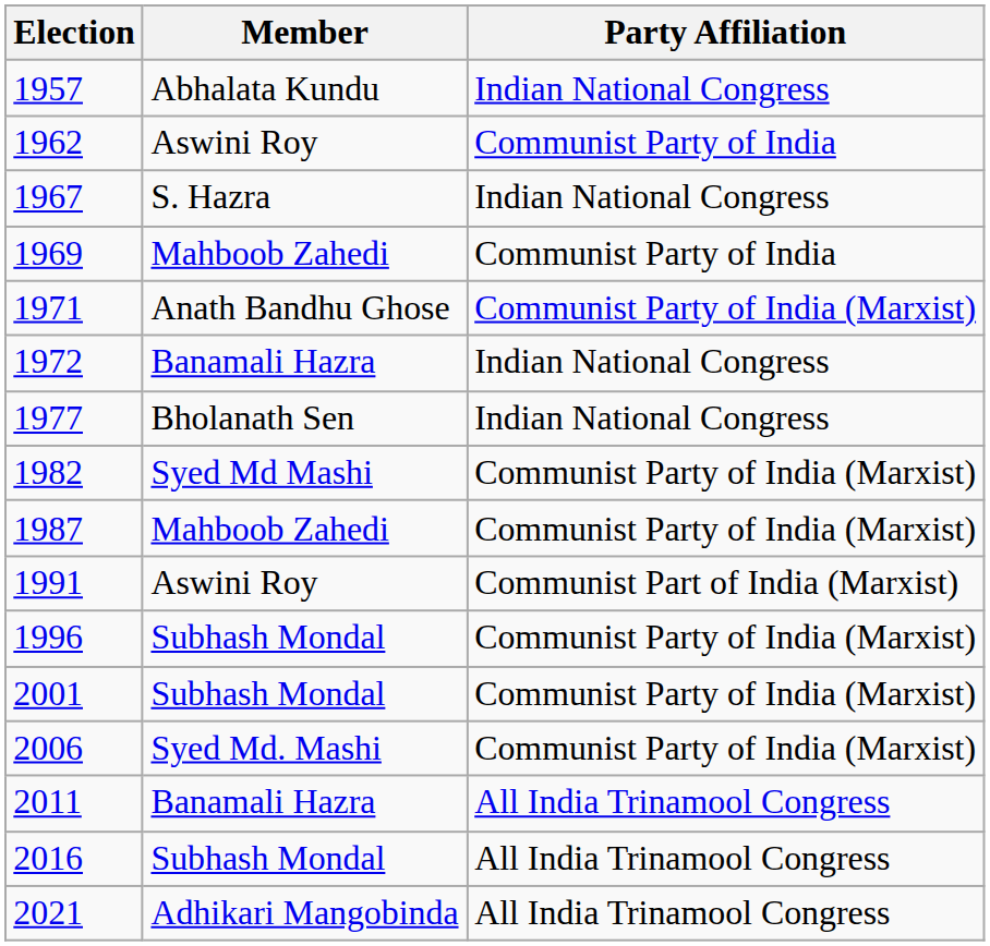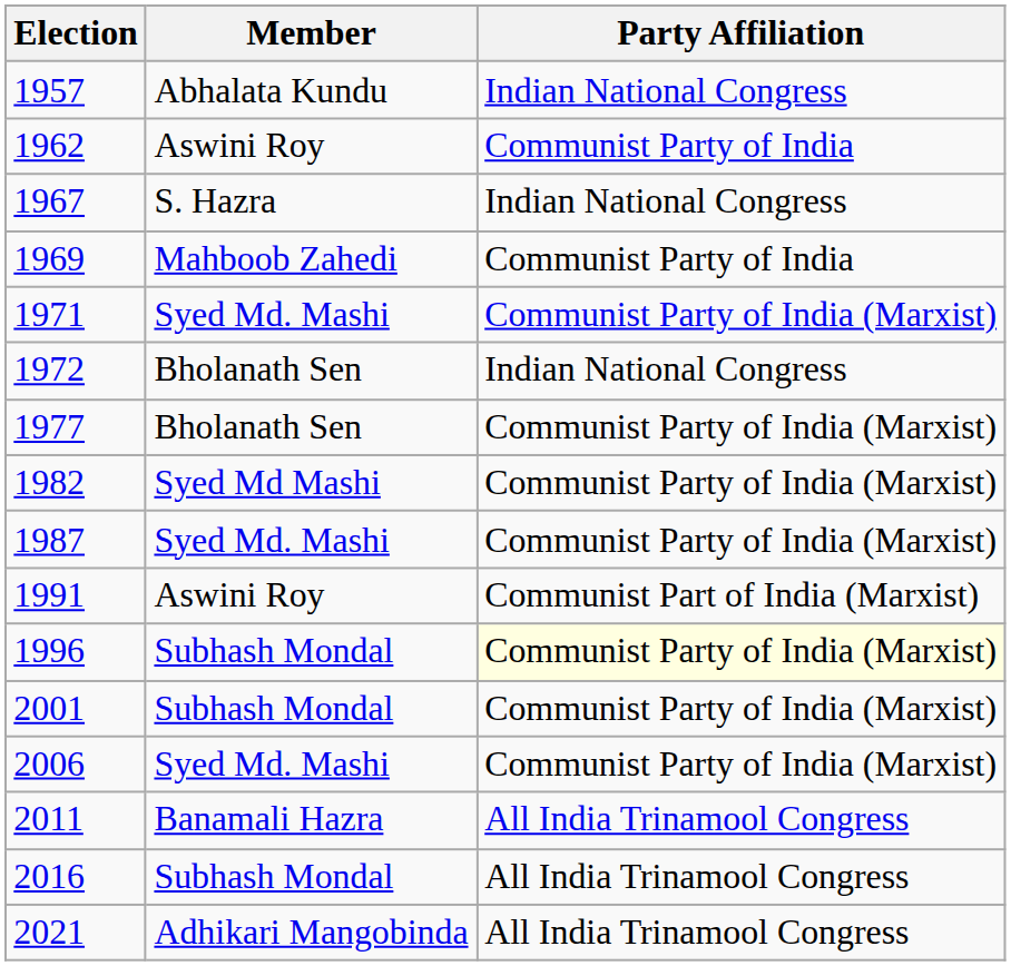 <table class="wikitable sortable">
 <tr>
 <th>Election</th>
 <th>Member</th>
 <th>Party Affiliation</th>
 </tr>
 <tr>
 <td><a href='#'>1957</a></td>
 <td>Abhalata Kundu</td>
 <td><a href='#'>Indian National Congress</a></td>
 </tr>
 <tr>
 <td><a href='#'>1962</a></td>
 <td>Aswini Roy</td>
 <td><a href='#'>Communist Party of India</a></td>
 </tr>
 <tr>
 <td><a href='#'>1967</a></td>
 <td>S. Hazra</td>
 <td>Indian National Congress</td>
 </tr>
 <tr>
 <td><a href='#'>1969</a></td>
 <td><a href='#'>Mahboob Zahedi</a></td>
 <td>Communist Party of India</td>
 </tr>
 <tr>
 <td><a href='#'>1971</a></td>
-<td>Anath Bandhu Ghose</td>
+<td><a href='#'>Syed Md. Mashi</a></td>
 <td><a href='#'>Communist Party of India (Marxist)</a></td>
 </tr>
 <tr>
 <td><a href='#'>1972</a></td>
-<td><a href='#'>Banamali Hazra</a></td>
+<td>Bholanath Sen</td>
 <td>Indian National Congress</td>
 </tr>
 <tr>
 <td><a href='#'>1977</a></td>
 <td>Bholanath Sen</td>
-<td>Indian National Congress</td>
+<td>Communist Party of India (Marxist)</td>
 </tr>
 <tr>
 <td><a href='#'>1982</a></td>
 <td><a href='#'>Syed Md Mashi</a></td>
 <td>Communist Party of India (Marxist)</td>
 </tr>
 <tr>
 <td><a href='#'>1987</a></td>
-<td><a href='#'>Mahboob Zahedi</a></td>
+<td><a href='#'>Syed Md. Mashi</a></td>
 <td>Communist Party of India (Marxist)</td>
 </tr>
 <tr>
 <td><a href='#'>1991</a></td>
 <td>Aswini Roy</td>
 <td>Communist Part of India (Marxist)</td>
 </tr>
 <tr>
 <td><a href='#'>1996</a></td>
 <td><a href='#'>Subhash Mondal</a></td>
-<td>Communist Party of India (Marxist)</td>
+<td style="background: lightyellow;">Communist Party of India (Marxist)</td>
 </tr>
 <tr>
 <td><a href='#'>2001</a></td>
 <td><a href='#'>Subhash Mondal</a></td>
 <td>Communist Party of India (Marxist)</td>
 </tr>
 <tr>
 <td><a href='#'>2006</a></td>
 <td><a href='#'>Syed Md. Mashi</a></td>
 <td>Communist Party of India (Marxist)</td>
 </tr>
 <tr>
 <td><a href='#'>2011</a></td>
 <td><a href='#'>Banamali Hazra</a></td>
 <td><a href='#'>All India Trinamool Congress</a></td>
 </tr>
 <tr>
 <td><a href='#'>2016</a></td>
 <td><a href='#'>Subhash Mondal</a></td>
 <td>All India Trinamool Congress</td>
 </tr>
 <tr>
 <td><a href='#'>2021</a></td>
 <td><a href='#'>Adhikari Mangobinda</a></td>
 <td>All India Trinamool Congress</td>
 </tr>
 </table>
